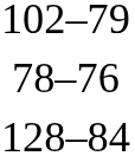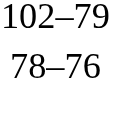 <table style="text-align:center">
 <tr>
 <th width=200></th>
 <th width=100></th>
 <th width=200></th>
 </tr>
 <tr>
 <td align=right><strong></strong></td>
 <td align=center>102–79</td>
 <td align=left></td>
 </tr>
 <tr>
 <td align=right><strong></strong></td>
 <td align=center>78–76</td>
 <td align=left></td>
 </tr>
-<tr>
-<td align=right><strong></strong></td>
-<td align=center>128–84</td>
-<td align=left></td>
-</tr>
 </table>
